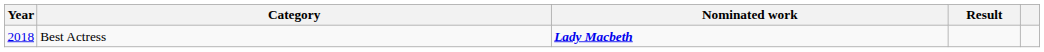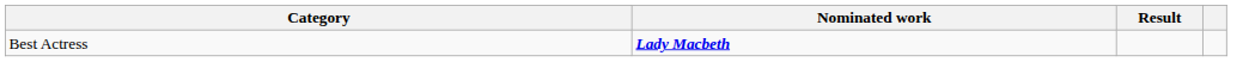 <table class="wikitable sortable">
 <tr>
-<th scope="col" style="width:1em;">Year</th>
 <th scope="col" style="width:39em;">Category</th>
 <th scope="col" style="width:30em;">Nominated work</th>
 <th scope="col" style="width:5em;">Result</th>
 <th scope="col" style="width:1em;"class="unsortable"></th>
 </tr>
 <tr>
-<td><a href='#'>2018</a></td>
 <td>Best Actress</td>
 <td><strong><em><a href='#'>Lady Macbeth</a></em></strong></td>
 <td></td>
 <td align="center"></td>
 </tr>
 </table>
